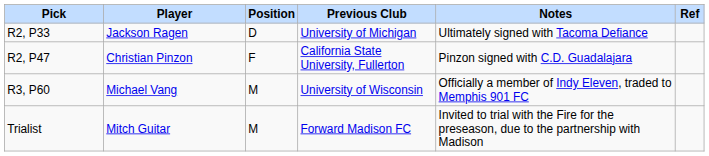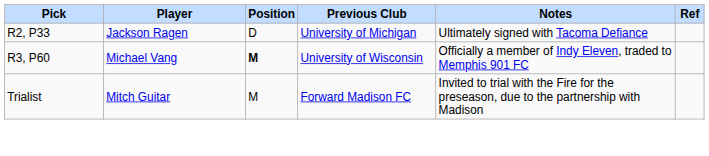 <table class="wikitable" style="text-align:left; font-size:95%;">
 <tr>
 <th style="background:#c2ddff; width:120px;">Pick</th>
 <th style="background:#c2ddff; width:175px;">Player</th>
 <th style="background:#c2ddff; width:50px;">Position</th>
 <th style="background:#c2ddff; width:170px;">Previous Club</th>
 <th style="background:#c2ddff; width:300px;">Notes</th>
 <th style="background:#c2ddff; width:30px;">Ref</th>
 </tr>
 <tr>
 <td>R2, P33</td>
 <td> <a href='#'>Jackson Ragen</a></td>
 <td>D</td>
 <td> <a href='#'>University of Michigan</a></td>
 <td>Ultimately signed with <a href='#'>Tacoma Defiance</a></td>
 <td></td>
 </tr>
 <tr>
-<td>R2, P47</td>
-<td> <a href='#'>Christian Pinzon</a></td>
-<td>F</td>
-<td> <a href='#'>California State University, Fullerton</a></td>
-<td>Pinzon signed with <a href='#'>C.D. Guadalajara</a></td>
-<td></td>
-</tr>
-<tr>
 <td>R3, P60</td>
 <td> <a href='#'>Michael Vang</a></td>
-<td>M</td>
+<td><strong>M</strong></td>
 <td> <a href='#'>University of Wisconsin</a></td>
 <td>Officially a member of <a href='#'>Indy Eleven</a>, traded to <a href='#'>Memphis 901 FC</a></td>
 <td></td>
 </tr>
 <tr>
 <td>Trialist</td>
 <td> <a href='#'>Mitch Guitar</a></td>
 <td>M</td>
 <td> <a href='#'>Forward Madison FC</a></td>
 <td>Invited to trial with the Fire for the preseason, due to the partnership with Madison</td>
 <td></td>
 </tr>
 </table>
